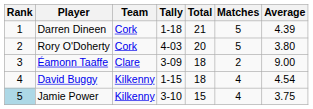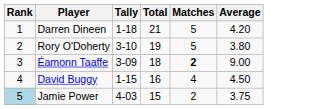 <table class="wikitable">
 <tr>
 <th>Rank</th>
 <th>Player</th>
-<th>Team</th>
 <th>Tally</th>
 <th>Total</th>
 <th>Matches</th>
 <th>Average</th>
 </tr>
 <tr>
 <td rowspan="1" style="text-align:center;">1</td>
 <td>Darren Dineen</td>
-<td><a href='#'>Cork</a></td>
 <td align=center>1-18</td>
 <td align=center>21</td>
 <td align=center>5</td>
-<td align=center>4.39</td>
+<td align=center>4.20</td>
 </tr>
 <tr>
 <td rowspan="1" style="text-align:center;">2</td>
 <td>Rory O'Doherty</td>
-<td><a href='#'>Cork</a></td>
-<td align=center>4-03</td>
-<td align=center>20</td>
+<td align=center>3-10</td>
+<td align=center>19</td>
 <td align=center>5</td>
 <td align=center>3.80</td>
 </tr>
 <tr>
 <td rowspan="1" style="text-align:center;">3</td>
 <td><a href='#'>Éamonn Taaffe</a></td>
-<td><a href='#'>Clare</a></td>
 <td align=center>3-09</td>
 <td align=center>18</td>
-<td align=center>2</td>
+<td align=center><strong>2</strong></td>
 <td align=center>9.00</td>
 </tr>
 <tr>
 <td rowspan="1" style="text-align:center;">4</td>
 <td><a href='#'>David Buggy</a></td>
-<td><a href='#'>Kilkenny</a></td>
 <td align=center>1-15</td>
-<td align=center>18</td>
+<td align=center>16</td>
 <td align=center>4</td>
-<td align=center>4.54</td>
+<td align=center>4.50</td>
 </tr>
 <tr>
 <td rowspan="1" style="background: lightblue; text-align:center;">5</td>
 <td>Jamie Power</td>
-<td><a href='#'>Kilkenny</a></td>
-<td align=center>3-10</td>
+<td align=center>4-03</td>
 <td align=center>15</td>
-<td align=center>4</td>
+<td align=center>2</td>
 <td align=center>3.75</td>
 </tr>
 </table>
